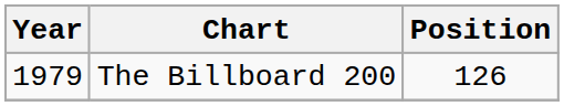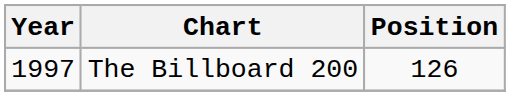 <table class="wikitable">
 <tr>
 <th>Year</th>
 <th>Chart</th>
 <th>Position</th>
 </tr>
 <tr>
-<td>1979</td>
+<td>1997</td>
 <td>The Billboard 200</td>
 <td align="center">126</td>
 </tr>
 <tr>
 </tr>
 </table>
